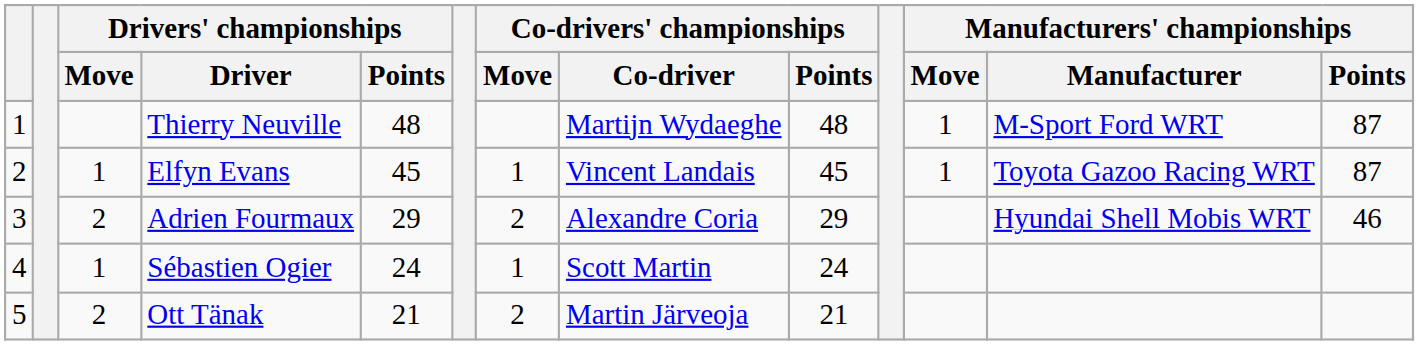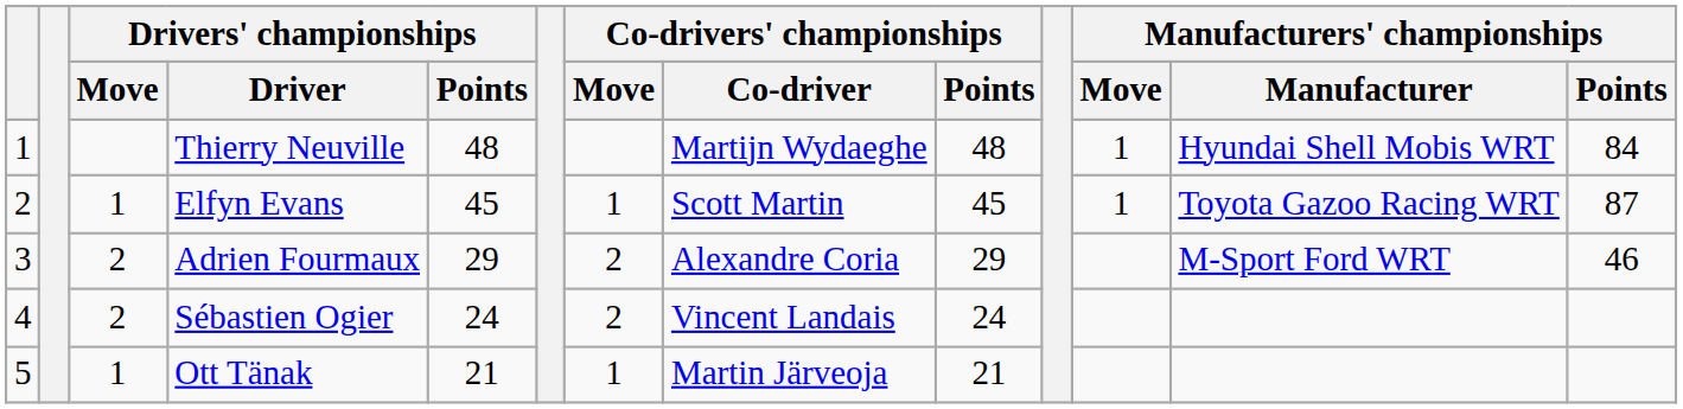 <table class="wikitable" style="font-size:85%;">
 <tr>
 <th rowspan="2"></th>
 <th rowspan="7" style="width:5px;"></th>
 <th colspan="3">Drivers' championships</th>
 <th rowspan="7" style="width:5px;"></th>
 <th colspan="3" nowrap>Co-drivers' championships</th>
 <th rowspan="7" style="width:5px;"></th>
 <th colspan="3" nowrap>Manufacturers' championships</th>
 </tr>
 <tr>
 <th>Move</th>
 <th>Driver</th>
 <th>Points</th>
 <th>Move</th>
 <th>Co-driver</th>
 <th>Points</th>
 <th>Move</th>
 <th>Manufacturer</th>
 <th>Points</th>
 </tr>
 <tr>
 <td align="center">1</td>
 <td align="center"></td>
 <td><a href='#'>Thierry Neuville</a></td>
 <td align="center">48</td>
 <td align="center"></td>
 <td><a href='#'>Martijn Wydaeghe</a></td>
 <td align="center">48</td>
 <td align="center"> 1</td>
-<td><a href='#'>M-Sport Ford WRT</a></td>
-<td align="center">87</td>
+<td><a href='#'>Hyundai Shell Mobis WRT</a></td>
+<td align="center">84</td>
 </tr>
 <tr>
 <td align="center">2</td>
 <td align="center"> 1</td>
 <td><a href='#'>Elfyn Evans</a></td>
 <td align="center">45</td>
 <td align="center"> 1</td>
-<td><a href='#'>Vincent Landais</a></td>
+<td><a href='#'>Scott Martin</a></td>
 <td align="center">45</td>
 <td align="center"> 1</td>
 <td><a href='#'>Toyota Gazoo Racing WRT</a></td>
 <td align="center">87</td>
 </tr>
 <tr>
 <td align="center">3</td>
 <td align="center"> 2</td>
 <td><a href='#'>Adrien Fourmaux</a></td>
 <td align="center">29</td>
 <td align="center"> 2</td>
 <td><a href='#'>Alexandre Coria</a></td>
 <td align="center">29</td>
 <td align="center"></td>
-<td><a href='#'>Hyundai Shell Mobis WRT</a></td>
+<td><a href='#'>M-Sport Ford WRT</a></td>
 <td align="center">46</td>
 </tr>
 <tr>
 <td align="center">4</td>
-<td align="center"> 1</td>
+<td align="center"> 2</td>
 <td><a href='#'>Sébastien Ogier</a></td>
 <td align="center">24</td>
-<td align="center"> 1</td>
-<td><a href='#'>Scott Martin</a></td>
+<td align="center"> 2</td>
+<td><a href='#'>Vincent Landais</a></td>
 <td align="center">24</td>
 <td></td>
 <td></td>
 <td></td>
 </tr>
 <tr>
 <td align="center">5</td>
-<td align="center"> 2</td>
+<td align="center"> 1</td>
 <td><a href='#'>Ott Tänak</a></td>
 <td align="center">21</td>
-<td align="center"> 2</td>
+<td align="center"> 1</td>
 <td><a href='#'>Martin Järveoja</a></td>
 <td align="center">21</td>
 <td></td>
 <td></td>
 <td></td>
 </tr>
 </table>
